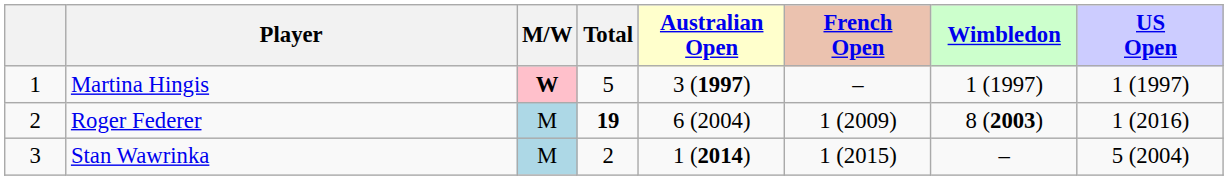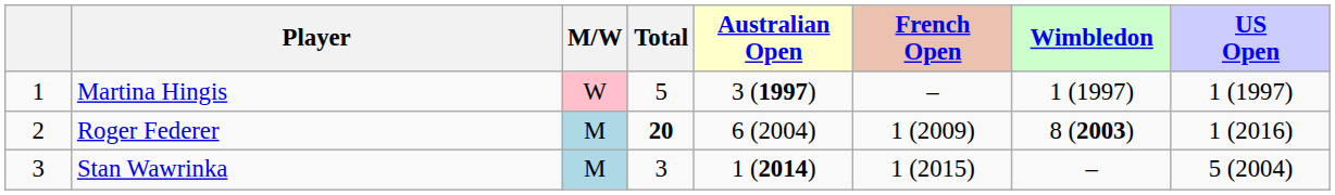 <table class="wikitable mw-datatable sortable" style="text-align:center;">
 <tr>
 <th data-sort-type="number" width="5%"></th>
 <th width="37%">Player</th>
 <th width="5%">M/W</th>
 <th data-sort-type="number" width="5%">Total</th>
 <th style="background-color:#FFFFCC;" width="12%" data-sort-type="number"><a href='#'>Australian<br> Open</a></th>
 <th style="background-color:#EBC2AF;" width="12%" data-sort-type="number"><a href='#'>French<br> Open</a></th>
 <th style="background-color:#CCFFCC;" width="12%" data-sort-type="number"><a href='#'>Wimbledon</a></th>
 <th style="background-color:#CCCCFF;" width="12%" data-sort-type="number"><a href='#'>US<br> Open</a></th>
 </tr>
 <tr>
 <td>1</td>
 <td style="text-align:left"><a href='#'>Martina Hingis</a></td>
-<td style="background-color:pink;"><strong>W</strong></td>
+<td style="background-color:pink;">W</td>
 <td>5</td>
 <td>3 (<strong>1997</strong>)</td>
 <td>–</td>
 <td>1 (1997)</td>
 <td>1 (1997)</td>
 </tr>
 <tr>
 <td>2</td>
 <td style="text-align:left"><a href='#'>Roger Federer</a></td>
 <td style="background-color:lightblue;">M</td>
-<td><strong>19</strong></td>
+<td><strong>20</strong></td>
 <td>6 (2004)</td>
 <td>1 (2009)</td>
 <td>8 (<strong>2003</strong>)</td>
 <td>1 (2016)</td>
 </tr>
 <tr>
 <td>3</td>
 <td style="text-align:left"><a href='#'>Stan Wawrinka</a></td>
 <td style="background-color:lightblue;">M</td>
-<td>2</td>
+<td>3</td>
 <td>1 (<strong>2014</strong>)</td>
 <td>1 (2015)</td>
 <td>–</td>
 <td>5 (2004)</td>
 </tr>
 </table>
